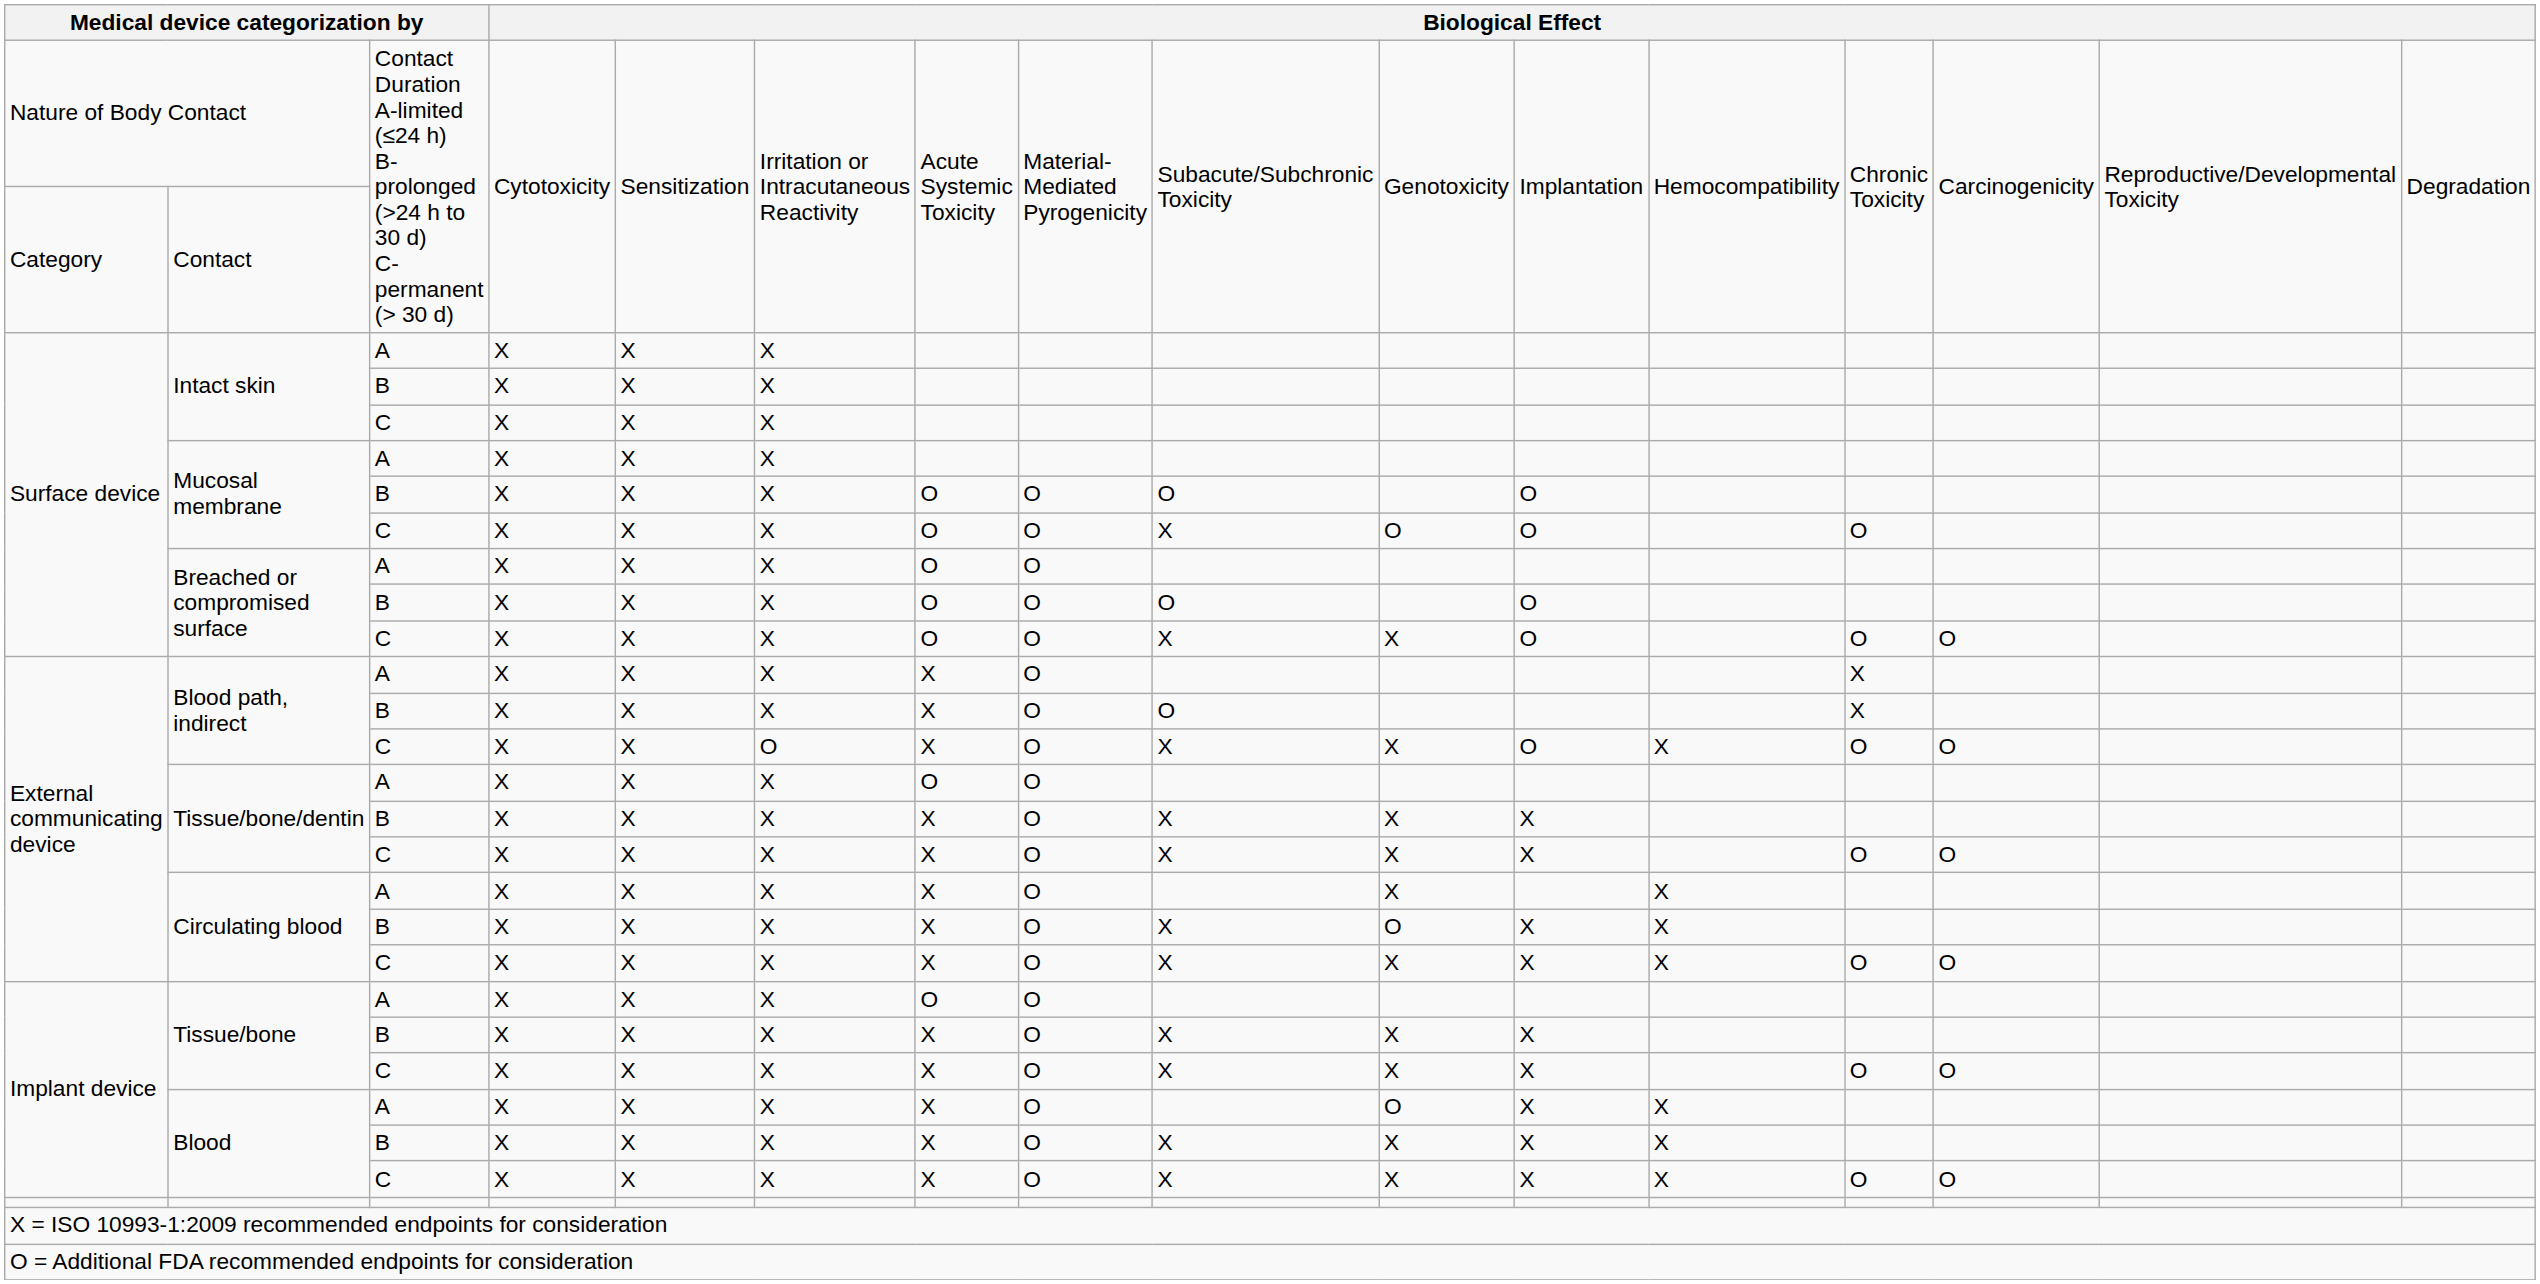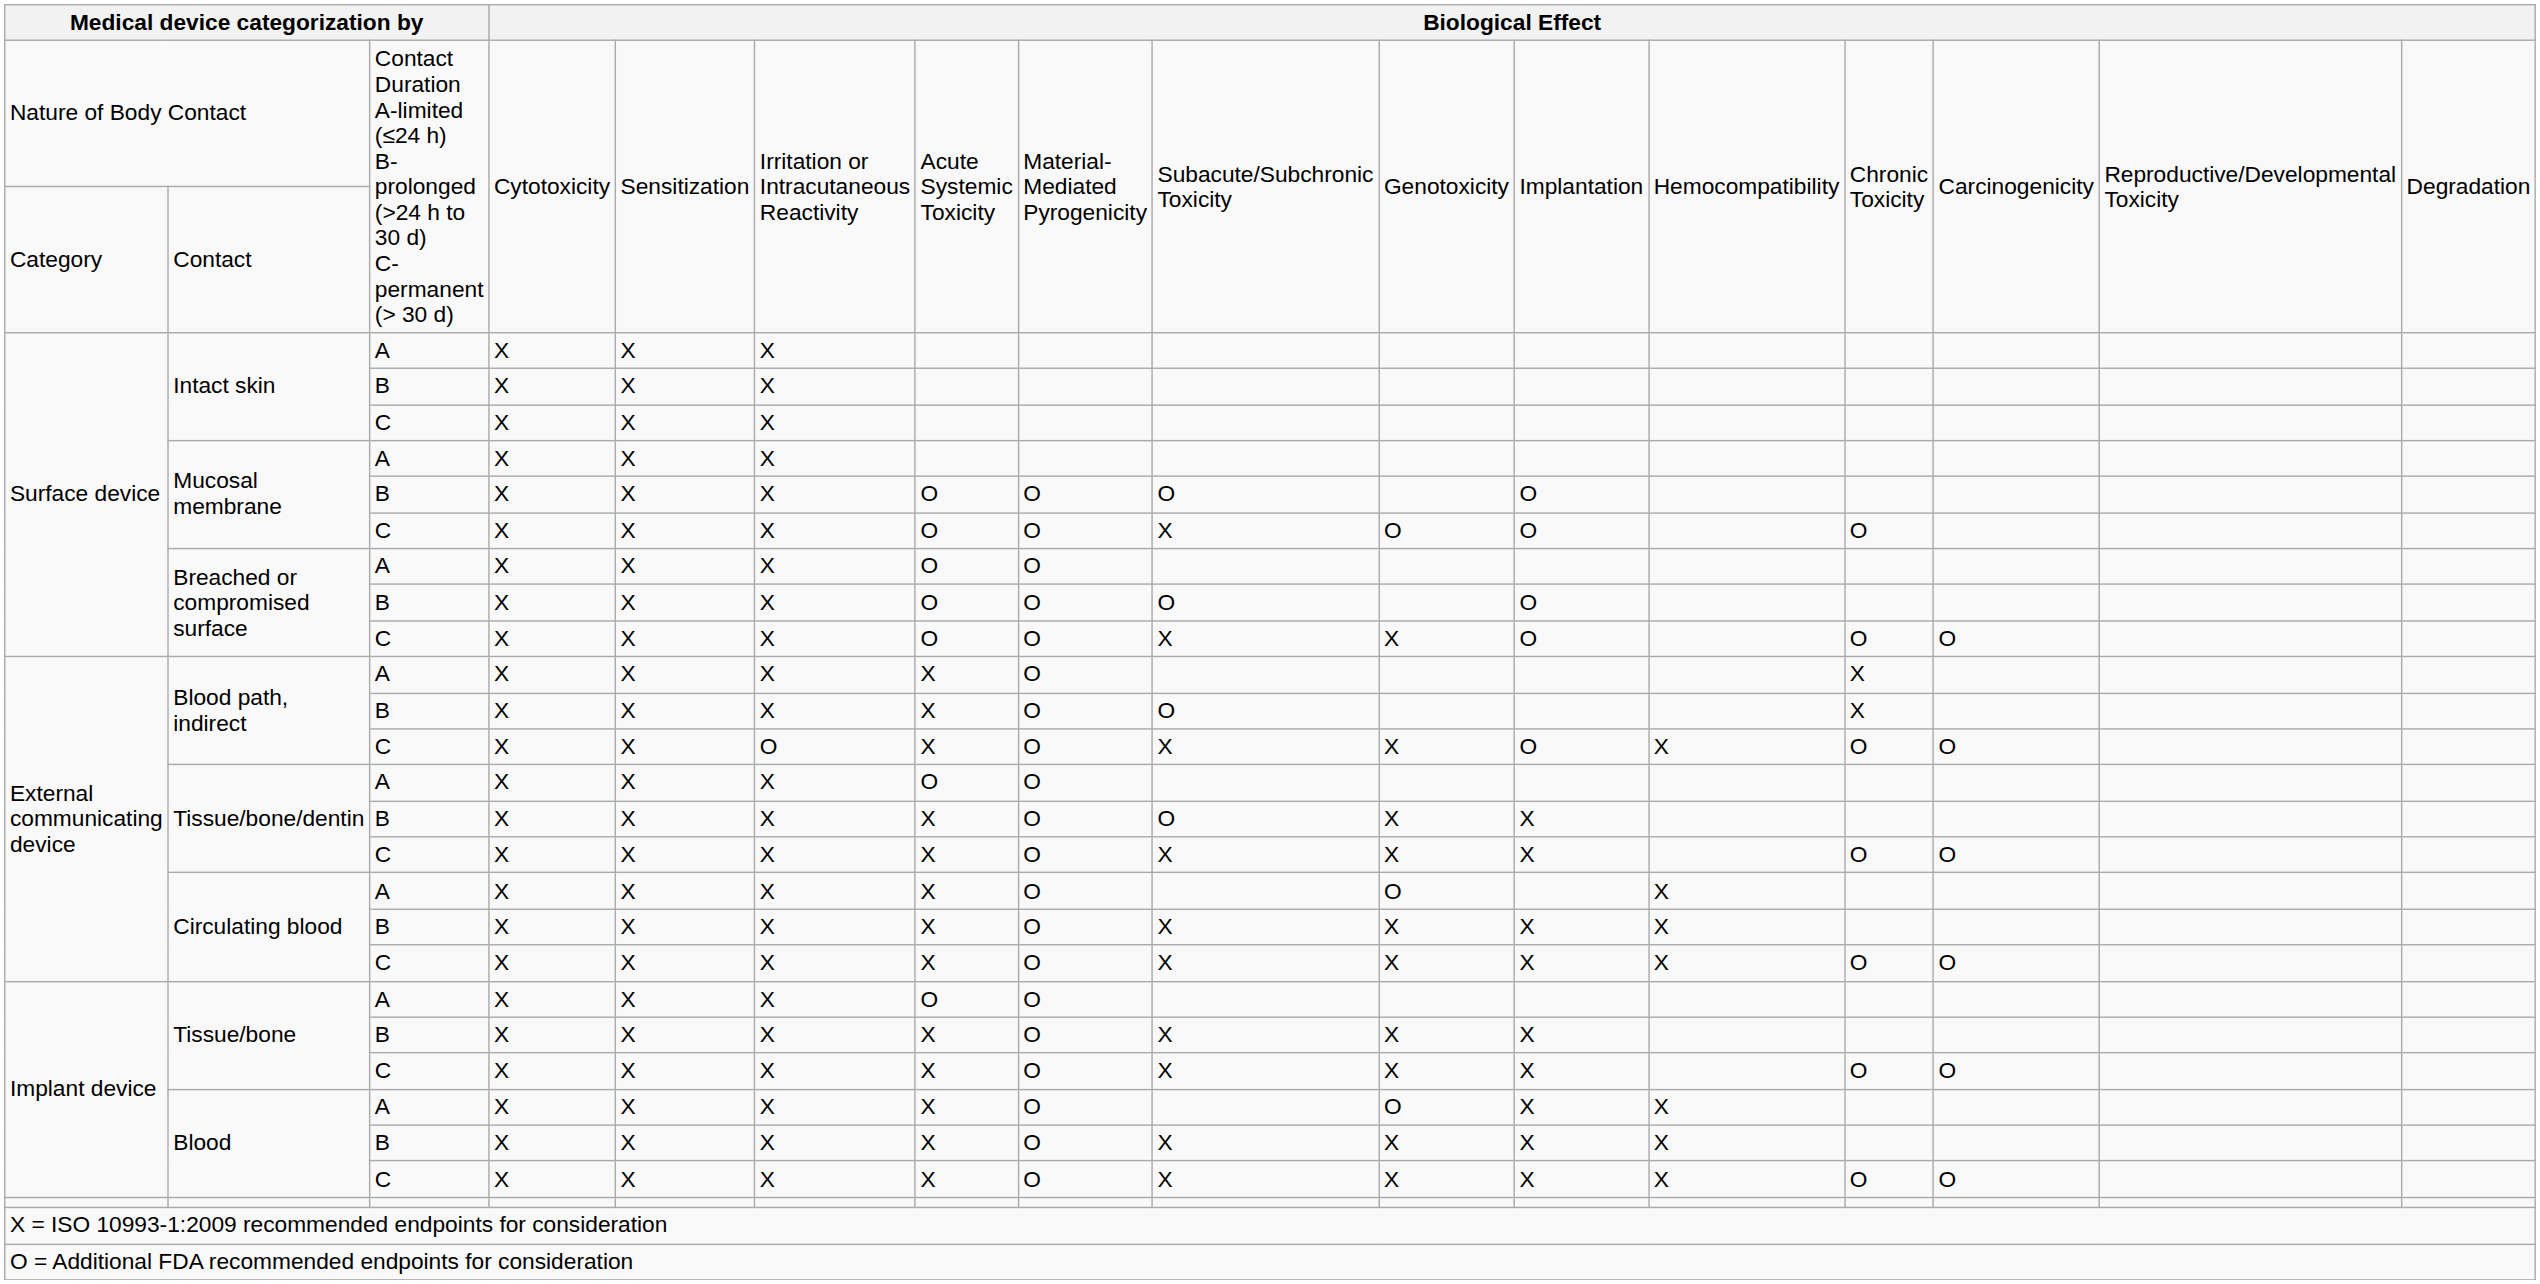 <table class="wikitable">
 <tr>
 <th colspan="3">Medical device categorization by</th>
 <th colspan="13">Biological Effect</th>
 </tr>
 <tr>
 <td colspan="2">Nature of Body Contact</td>
 <td rowspan="2">Contact Duration<br>A-limited<br>(≤24 h)<br>B-prolonged<br>(>24 h to 30 d)<br>C-permanent<br>(> 30 d)</td>
 <td rowspan="2">Cytotoxicity</td>
 <td rowspan="2">Sensitization</td>
 <td rowspan="2">Irritation or Intracutaneous Reactivity</td>
 <td rowspan="2">Acute Systemic Toxicity</td>
 <td rowspan="2">Material-Mediated Pyrogenicity</td>
 <td rowspan="2">Subacute/Subchronic Toxicity</td>
 <td rowspan="2">Genotoxicity</td>
 <td rowspan="2">Implantation</td>
 <td rowspan="2">Hemocompatibility</td>
 <td rowspan="2">Chronic Toxicity</td>
 <td rowspan="2">Carcinogenicity</td>
 <td rowspan="2">Reproductive/Developmental Toxicity</td>
 <td rowspan="2">Degradation</td>
 </tr>
 <tr>
 <td>Category</td>
 <td>Contact</td>
 </tr>
 <tr>
 <td rowspan="9">Surface device</td>
 <td rowspan="3">Intact skin</td>
 <td>A</td>
 <td>X</td>
 <td>X</td>
 <td>X</td>
 <td></td>
 <td></td>
 <td></td>
 <td></td>
 <td></td>
 <td></td>
 <td></td>
 <td></td>
 <td></td>
 <td></td>
 </tr>
 <tr>
 <td>B</td>
 <td>X</td>
 <td>X</td>
 <td>X</td>
 <td></td>
 <td></td>
 <td></td>
 <td></td>
 <td></td>
 <td></td>
 <td></td>
 <td></td>
 <td></td>
 <td></td>
 </tr>
 <tr>
 <td>C</td>
 <td>X</td>
 <td>X</td>
 <td>X</td>
 <td></td>
 <td></td>
 <td></td>
 <td></td>
 <td></td>
 <td></td>
 <td></td>
 <td></td>
 <td></td>
 <td></td>
 </tr>
 <tr>
 <td rowspan="3">Mucosal membrane</td>
 <td>A</td>
 <td>X</td>
 <td>X</td>
 <td>X</td>
 <td></td>
 <td></td>
 <td></td>
 <td></td>
 <td></td>
 <td></td>
 <td></td>
 <td></td>
 <td></td>
 <td></td>
 </tr>
 <tr>
 <td>B</td>
 <td>X</td>
 <td>X</td>
 <td>X</td>
 <td>O</td>
 <td>O</td>
 <td>O</td>
 <td></td>
 <td>O</td>
 <td></td>
 <td></td>
 <td></td>
 <td></td>
 <td></td>
 </tr>
 <tr>
 <td>C</td>
 <td>X</td>
 <td>X</td>
 <td>X</td>
 <td>O</td>
 <td>O</td>
 <td>X</td>
 <td>O</td>
 <td>O</td>
 <td></td>
 <td>O</td>
 <td></td>
 <td></td>
 <td></td>
 </tr>
 <tr>
 <td rowspan="3">Breached or compromised surface</td>
 <td>A</td>
 <td>X</td>
 <td>X</td>
 <td>X</td>
 <td>O</td>
 <td>O</td>
 <td></td>
 <td></td>
 <td></td>
 <td></td>
 <td></td>
 <td></td>
 <td></td>
 <td></td>
 </tr>
 <tr>
 <td>B</td>
 <td>X</td>
 <td>X</td>
 <td>X</td>
 <td>O</td>
 <td>O</td>
 <td>O</td>
 <td></td>
 <td>O</td>
 <td></td>
 <td></td>
 <td></td>
 <td></td>
 <td></td>
 </tr>
 <tr>
 <td>C</td>
 <td>X</td>
 <td>X</td>
 <td>X</td>
 <td>O</td>
 <td>O</td>
 <td>X</td>
 <td>X</td>
 <td>O</td>
 <td></td>
 <td>O</td>
 <td>O</td>
 <td></td>
 <td></td>
 </tr>
 <tr>
 <td rowspan="9">External communicating device</td>
 <td rowspan="3">Blood path, indirect</td>
 <td>A</td>
 <td>X</td>
 <td>X</td>
 <td>X</td>
 <td>X</td>
 <td>O</td>
 <td></td>
 <td></td>
 <td></td>
 <td></td>
 <td>X</td>
 <td></td>
 <td></td>
 <td></td>
 </tr>
 <tr>
 <td>B</td>
 <td>X</td>
 <td>X</td>
 <td>X</td>
 <td>X</td>
 <td>O</td>
 <td>O</td>
 <td></td>
 <td></td>
 <td></td>
 <td>X</td>
 <td></td>
 <td></td>
 <td></td>
 </tr>
 <tr>
 <td>C</td>
 <td>X</td>
 <td>X</td>
 <td>O</td>
 <td>X</td>
 <td>O</td>
 <td>X</td>
 <td>X</td>
 <td>O</td>
 <td>X</td>
 <td>O</td>
 <td>O</td>
 <td></td>
 <td></td>
 </tr>
 <tr>
 <td rowspan="3">Tissue/bone/dentin</td>
 <td>A</td>
 <td>X</td>
 <td>X</td>
 <td>X</td>
 <td>O</td>
 <td>O</td>
 <td></td>
 <td></td>
 <td></td>
 <td></td>
 <td></td>
 <td></td>
 <td></td>
 <td></td>
 </tr>
 <tr>
 <td>B</td>
 <td>X</td>
 <td>X</td>
 <td>X</td>
 <td>X</td>
 <td>O</td>
-<td>X</td>
+<td>O</td>
 <td>X</td>
 <td>X</td>
 <td></td>
 <td></td>
 <td></td>
 <td></td>
 <td></td>
 </tr>
 <tr>
 <td>C</td>
 <td>X</td>
 <td>X</td>
 <td>X</td>
 <td>X</td>
 <td>O</td>
 <td>X</td>
 <td>X</td>
 <td>X</td>
 <td></td>
 <td>O</td>
 <td>O</td>
 <td></td>
 <td></td>
 </tr>
 <tr>
 <td rowspan="3">Circulating blood</td>
 <td>A</td>
 <td>X</td>
 <td>X</td>
 <td>X</td>
 <td>X</td>
 <td>O</td>
 <td></td>
-<td>X</td>
+<td>O</td>
 <td></td>
 <td>X</td>
 <td></td>
 <td></td>
 <td></td>
 <td></td>
 </tr>
 <tr>
 <td>B</td>
 <td>X</td>
 <td>X</td>
 <td>X</td>
 <td>X</td>
 <td>O</td>
 <td>X</td>
-<td>O</td>
+<td>X</td>
 <td>X</td>
 <td>X</td>
 <td></td>
 <td></td>
 <td></td>
 <td></td>
 </tr>
 <tr>
 <td>C</td>
 <td>X</td>
 <td>X</td>
 <td>X</td>
 <td>X</td>
 <td>O</td>
 <td>X</td>
 <td>X</td>
 <td>X</td>
 <td>X</td>
 <td>O</td>
 <td>O</td>
 <td></td>
 <td></td>
 </tr>
 <tr>
 <td rowspan="6">Implant device</td>
 <td rowspan="3">Tissue/bone</td>
 <td>A</td>
 <td>X</td>
 <td>X</td>
 <td>X</td>
 <td>O</td>
 <td>O</td>
 <td></td>
 <td></td>
 <td></td>
 <td></td>
 <td></td>
 <td></td>
 <td></td>
 <td></td>
 </tr>
 <tr>
 <td>B</td>
 <td>X</td>
 <td>X</td>
 <td>X</td>
 <td>X</td>
 <td>O</td>
 <td>X</td>
 <td>X</td>
 <td>X</td>
 <td></td>
 <td></td>
 <td></td>
 <td></td>
 <td></td>
 </tr>
 <tr>
 <td>C</td>
 <td>X</td>
 <td>X</td>
 <td>X</td>
 <td>X</td>
 <td>O</td>
 <td>X</td>
 <td>X</td>
 <td>X</td>
 <td></td>
 <td>O</td>
 <td>O</td>
 <td></td>
 <td></td>
 </tr>
 <tr>
 <td rowspan="3">Blood</td>
 <td>A</td>
 <td>X</td>
 <td>X</td>
 <td>X</td>
 <td>X</td>
 <td>O</td>
 <td></td>
 <td>O</td>
 <td>X</td>
 <td>X</td>
 <td></td>
 <td></td>
 <td></td>
 <td></td>
 </tr>
 <tr>
 <td>B</td>
 <td>X</td>
 <td>X</td>
 <td>X</td>
 <td>X</td>
 <td>O</td>
 <td>X</td>
 <td>X</td>
 <td>X</td>
 <td>X</td>
 <td></td>
 <td></td>
 <td></td>
 <td></td>
 </tr>
 <tr>
 <td>C</td>
 <td>X</td>
 <td>X</td>
 <td>X</td>
 <td>X</td>
 <td>O</td>
 <td>X</td>
 <td>X</td>
 <td>X</td>
 <td>X</td>
 <td>O</td>
 <td>O</td>
 <td></td>
 <td></td>
 </tr>
 <tr>
 <td></td>
 <td></td>
 <td></td>
 <td></td>
 <td></td>
 <td></td>
 <td></td>
 <td></td>
 <td></td>
 <td></td>
 <td></td>
 <td></td>
 <td></td>
 <td></td>
 <td></td>
 <td></td>
 </tr>
 <tr>
 <td colspan="16">X = ISO 10993-1:2009 recommended endpoints for consideration</td>
 </tr>
 <tr>
 <td colspan="16">O = Additional FDA recommended endpoints for consideration</td>
 </tr>
 </table>
